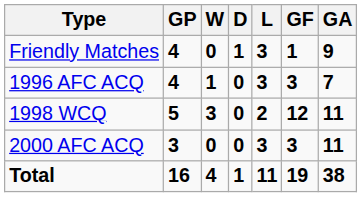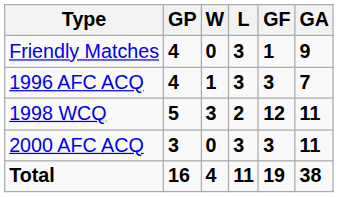 <table class="wikitable">
 <tr>
 <th>Type</th>
 <th>GP</th>
 <th>W</th>
-<th>D</th>
 <th>L</th>
 <th>GF</th>
 <th>GA</th>
 </tr>
 <tr>
 <td align=left><a href='#'>Friendly Matches</a></td>
 <td><strong>4</strong></td>
 <td><strong>0</strong></td>
-<td><strong>1</strong></td>
 <td><strong>3</strong></td>
 <td><strong>1</strong></td>
 <td><strong>9</strong></td>
 </tr>
 <tr>
 <td align=left><a href='#'>1996 AFC ACQ</a></td>
 <td><strong>4</strong></td>
 <td><strong>1</strong></td>
-<td><strong>0</strong></td>
 <td><strong>3</strong></td>
 <td><strong>3</strong></td>
 <td><strong>7</strong></td>
 </tr>
 <tr>
 <td align=left><a href='#'>1998 WCQ</a></td>
 <td><strong>5</strong></td>
 <td><strong>3</strong></td>
-<td><strong>0</strong></td>
 <td><strong>2</strong></td>
 <td><strong>12</strong></td>
 <td><strong>11</strong></td>
 </tr>
 <tr>
 <td align=left><a href='#'>2000 AFC ACQ</a></td>
 <td><strong>3</strong></td>
-<td><strong>0</strong></td>
 <td><strong>0</strong></td>
 <td><strong>3</strong></td>
 <td><strong>3</strong></td>
 <td><strong>11</strong></td>
 </tr>
 <tr>
 <td><strong>Total</strong></td>
 <td><strong>16</strong></td>
 <td><strong>4</strong></td>
-<td><strong>1</strong></td>
 <td><strong>11</strong></td>
 <td><strong>19</strong></td>
 <td><strong>38</strong></td>
 </tr>
 </table>
